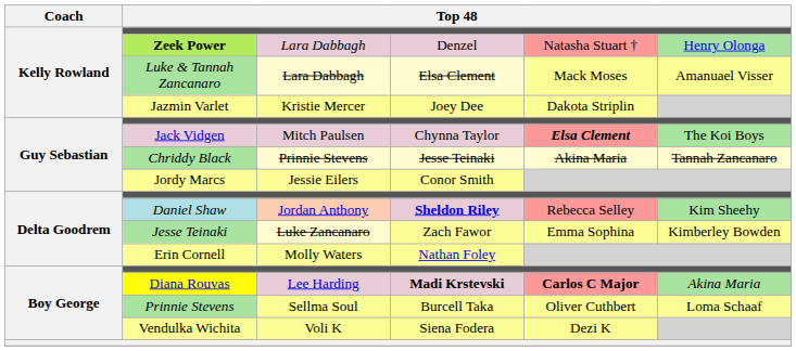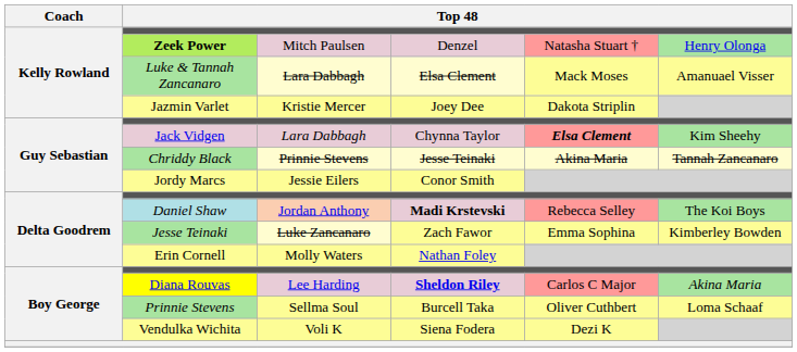 <table class="wikitable" style="text-align:center; width:100%;">
 <tr>
 <th style="width:15%;">Coach</th>
 <th style="width:85%;" colspan="5">Top 48</th>
 </tr>
 <tr>
 <th rowspan="4">Kelly Rowland</th>
 <td colspan="5" style="background:#555;"></td>
 </tr>
 <tr #B0E0E6>
 <td style="width:17%;"bgcolor="#b2ec5d"><strong>Zeek Power</strong></td>
-<td style="width:17%;" bgcolor="#E8CCD7"><em>Lara Dabbagh</em></td>
+<td bgcolor="#E8CCD7">Mitch Paulsen</td>
 <td style="width:17%;" bgcolor="#E8CCD7">Denzel</td>
 <td bgcolor="#FF9999">Natasha Stuart †</td>
 <td style="width:17%;" bgcolor="#A8E4A0"><a href='#'>Henry Olonga</a></td>
 </tr>
 <tr>
 <td bgcolor="#A8E4A0"><em>Luke & Tannah Zancanaro</em></td>
 <td bgcolor="#FFFDD0"><s>Lara Dabbagh</s></td>
 <td bgcolor="#FFFDD0"><s>Elsa Clement</s></td>
 <td bgcolor="#FDFD96">Mack Moses</td>
 <td bgcolor="#FDFD96">Amanuael Visser</td>
 </tr>
 <tr>
 <td bgcolor="#FDFD96">Jazmin Varlet</td>
 <td bgcolor="#FDFD96">Kristie Mercer</td>
 <td bgcolor="#FDFD96">Joey Dee</td>
 <td bgcolor="#FDFD96">Dakota Striplin</td>
 <td bgcolor="lightgray"></td>
 </tr>
 <tr>
 <th rowspan="4">Guy Sebastian</th>
 <td colspan="5" style="background:#555;"></td>
 </tr>
 <tr #B0E0E6>
 <td bgcolor="#E8CCD7"><a href='#'>Jack Vidgen</a></td>
-<td bgcolor="#E8CCD7">Mitch Paulsen</td>
+<td style="width:17%;" bgcolor="#E8CCD7"><em>Lara Dabbagh</em></td>
 <td bgcolor="#E8CCD7">Chynna Taylor</td>
 <td bgcolor="#FF9999"><strong><em>Elsa Clement</em></strong></td>
-<td bgcolor="#A8E4A0">The Koi Boys</td>
+<td bgcolor="#A8E4A0">Kim Sheehy</td>
 </tr>
 <tr>
 <td bgcolor="#A8E4A0"><em>Chriddy Black</em></td>
 <td bgcolor="#FFFDD0"><s>Prinnie Stevens</s></td>
 <td bgcolor="#FFFDD0"><s>Jesse Teinaki</s></td>
 <td bgcolor="#FFFDD0"><s>Akina Maria</s></td>
 <td bgcolor="#FFFDD0"><s>Tannah Zancanaro</s></td>
 </tr>
 <tr>
 <td bgcolor="#FDFD96">Jordy Marcs</td>
 <td bgcolor="#FDFD96">Jessie Eilers</td>
 <td bgcolor="#FDFD96">Conor Smith</td>
 <td colspan="2" bgcolor="lightgray"></td>
 </tr>
 <tr>
 <th rowspan="4">Delta Goodrem</th>
 <td colspan="5" style="background:#555;"></td>
 </tr>
 <tr #B0E0E6>
 <td bgcolor="#B0E0E6"><em>Daniel Shaw</em></td>
 <td bgcolor="#fbceb1"><a href='#'>Jordan Anthony</a></td>
-<td bgcolor="#E8CCD7"><strong><a href='#'>Sheldon Riley</a></strong></td>
+<td bgcolor="#E8CCD7"><strong>Madi Krstevski</strong></td>
 <td style="width:17%;" bgcolor="#FF9999">Rebecca Selley</td>
-<td bgcolor="#A8E4A0">Kim Sheehy</td>
+<td bgcolor="#A8E4A0">The Koi Boys</td>
 </tr>
 <tr>
 <td bgcolor="#A8E4A0"><em>Jesse Teinaki</em></td>
 <td bgcolor="#FFFDD0"><s>Luke Zancanaro</s></td>
 <td bgcolor="#FDFD96">Zach Fawor</td>
 <td bgcolor="#FDFD96">Emma Sophina</td>
 <td bgcolor="#FDFD96">Kimberley Bowden</td>
 </tr>
 <tr>
 <td bgcolor="#FDFD96">Erin Cornell</td>
 <td bgcolor="#FDFD96">Molly Waters</td>
 <td bgcolor="#FDFD96"><a href='#'>Nathan Foley</a></td>
 <td colspan="2" bgcolor="lightgray"></td>
 </tr>
 <tr>
 <th rowspan="4">Boy George</th>
 <td colspan="5" style="background:#555;"></td>
 </tr>
 <tr #B0E0E6>
 <td bgcolor="yellow"><a href='#'>Diana Rouvas</a></td>
 <td bgcolor="#E8CCD7"><a href='#'>Lee Harding</a></td>
-<td bgcolor="#E8CCD7"><strong>Madi Krstevski</strong></td>
-<td bgcolor="#FF9999"><strong>Carlos C Major</strong></td>
+<td bgcolor="#E8CCD7"><strong><a href='#'>Sheldon Riley</a></strong></td>
+<td bgcolor="#FF9999">Carlos C Major</td>
 <td bgcolor="#A8E4A0"><em>Akina Maria</em></td>
 </tr>
 <tr>
 <td bgcolor="#A8E4A0"><em>Prinnie Stevens</em></td>
 <td bgcolor="#FDFD96">Sellma Soul</td>
 <td bgcolor="#FDFD96">Burcell Taka</td>
 <td bgcolor="#FDFD96">Oliver Cuthbert</td>
 <td bgcolor="#FDFD96">Loma Schaaf</td>
 </tr>
 <tr>
 <td bgcolor="#FDFD96">Vendulka Wichita</td>
 <td bgcolor="#FDFD96">Voli K</td>
 <td bgcolor="#FDFD96">Siena Fodera</td>
 <td bgcolor="#FDFD96">Dezi K</td>
 <td bgcolor="lightgray"></td>
 </tr>
 <tr>
 <th style="font-size:90%; line-height:12px;" colspan="8"><small></small></th>
 </tr>
 <tr>
 </tr>
 </table>
